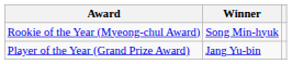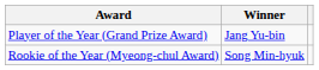 <table class="wikitable">
 <tr>
 <th>Award</th>
 <th>Winner</th>
 <th></th>
 </tr>
 <tr>
+<td><a href='#'>Player of the Year (Grand Prize Award)</a></td>
+<td> <a href='#'>Jang Yu-bin</a></td>
+<td></td>
+</tr>
+<tr>
 <td><a href='#'>Rookie of the Year (Myeong-chul Award)</a></td>
 <td> <a href='#'>Song Min-hyuk</a></td>
 <td></td>
 </tr>
-<tr>
-<td><a href='#'>Player of the Year (Grand Prize Award)</a></td>
-<td> <a href='#'>Jang Yu-bin</a></td>
-<td></td>
-</tr>
 </table>
